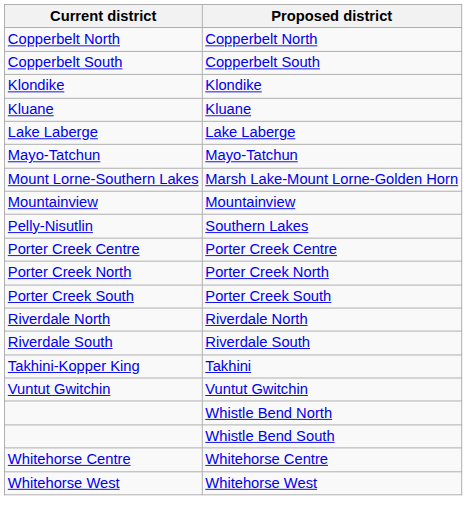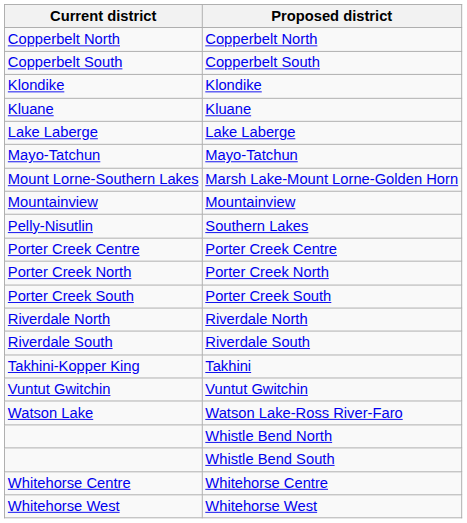 <table class="wikitable sortable">
 <tr>
 <th>Current district</th>
 <th>Proposed district</th>
 </tr>
 <tr>
 <td><a href='#'>Copperbelt North</a></td>
 <td><a href='#'>Copperbelt North</a></td>
 </tr>
 <tr>
 <td><a href='#'>Copperbelt South</a></td>
 <td><a href='#'>Copperbelt South</a></td>
 </tr>
 <tr>
 <td><a href='#'>Klondike</a></td>
 <td><a href='#'>Klondike</a></td>
 </tr>
 <tr>
 <td><a href='#'>Kluane</a></td>
 <td><a href='#'>Kluane</a></td>
 </tr>
 <tr>
 <td><a href='#'>Lake Laberge</a></td>
 <td><a href='#'>Lake Laberge</a></td>
 </tr>
 <tr>
 <td><a href='#'>Mayo-Tatchun</a></td>
 <td><a href='#'>Mayo-Tatchun</a></td>
 </tr>
 <tr>
 <td><a href='#'>Mount Lorne-Southern Lakes</a></td>
 <td><a href='#'>Marsh Lake-Mount Lorne-Golden Horn</a></td>
 </tr>
 <tr>
 <td><a href='#'>Mountainview</a></td>
 <td><a href='#'>Mountainview</a></td>
 </tr>
 <tr>
 <td><a href='#'>Pelly-Nisutlin</a></td>
 <td><a href='#'>Southern Lakes</a></td>
 </tr>
 <tr>
 <td><a href='#'>Porter Creek Centre</a></td>
 <td><a href='#'>Porter Creek Centre</a></td>
 </tr>
 <tr>
 <td><a href='#'>Porter Creek North</a></td>
 <td><a href='#'>Porter Creek North</a></td>
 </tr>
 <tr>
 <td><a href='#'>Porter Creek South</a></td>
 <td><a href='#'>Porter Creek South</a></td>
 </tr>
 <tr>
 <td><a href='#'>Riverdale North</a></td>
 <td><a href='#'>Riverdale North</a></td>
 </tr>
 <tr>
 <td><a href='#'>Riverdale South</a></td>
 <td><a href='#'>Riverdale South</a></td>
 </tr>
 <tr>
 <td><a href='#'>Takhini-Kopper King</a></td>
 <td><a href='#'>Takhini</a></td>
 </tr>
 <tr>
 <td><a href='#'>Vuntut Gwitchin</a></td>
 <td><a href='#'>Vuntut Gwitchin</a></td>
 </tr>
 <tr>
+<td><a href='#'>Watson Lake</a></td>
+<td><a href='#'>Watson Lake-Ross River-Faro</a></td>
+</tr>
+<tr>
 <td></td>
 <td><a href='#'>Whistle Bend North</a></td>
 </tr>
 <tr>
 <td></td>
 <td><a href='#'>Whistle Bend South</a></td>
 </tr>
 <tr>
 <td><a href='#'>Whitehorse Centre</a></td>
 <td><a href='#'>Whitehorse Centre</a></td>
 </tr>
 <tr>
 <td><a href='#'>Whitehorse West</a></td>
 <td><a href='#'>Whitehorse West</a></td>
 </tr>
 </table>
